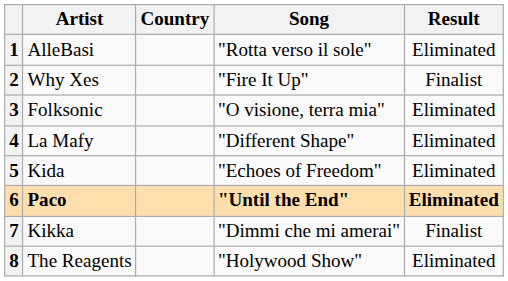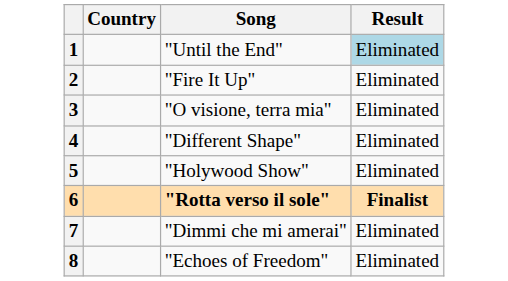 <table class="sortable wikitable plainrowheaders" style="margin: 1em auto 1em auto; text-align:center;">
 <tr>
 <th></th>
-<th>Artist</th>
 <th>Country</th>
 <th>Song</th>
 <th>Result</th>
 </tr>
 <tr>
 <th scope="row" style="text-align:center;">1</th>
-<td align="left">AlleBasi</td>
 <td align="left"></td>
-<td align="left">"Rotta verso il sole"</td>
+<td align="left">"Until the End"</td>
+<td data-sort-value="2" style="background: lightblue;">Eliminated</td>
+</tr>
+<tr>
+<th scope="row" style="text-align:center;">2</th>
+<td align="left"></td>
+<td align="left">"Fire It Up"</td>
 <td data-sort-value="2">Eliminated</td>
 </tr>
 <tr>
-<th scope="row" style="text-align:center;">2</th>
-<td align="left">Why Xes</td>
-<td align="left"></td>
-<td align="left">"Fire It Up"</td>
-<td data-sort-value="1">Finalist</td>
-</tr>
-<tr>
 <th scope="row" style="text-align:center;">3</th>
-<td align="left">Folksonic</td>
 <td align="left"></td>
 <td align="left">"O visione, terra mia"</td>
 <td data-sort-value="2">Eliminated</td>
 </tr>
 <tr>
 <th scope="row" style="text-align:center;">4</th>
-<td align="left">La Mafy</td>
 <td align="left"></td>
 <td align="left">"Different Shape"</td>
 <td data-sort-value="2">Eliminated</td>
 </tr>
 <tr>
 <th scope="row" style="text-align:center;">5</th>
-<td align="left">Kida</td>
+<td align="left"></td>
+<td align="left">"Holywood Show"</td>
+<td data-sort-value="2">Eliminated</td>
+</tr>
+<tr style="font-weight:bold; background:navajowhite;">
+<th scope="row" style="text-align:center; font-weight:bold; background:navajowhite;">6</th>
+<td align="left"></td>
+<td align="left">"Rotta verso il sole"</td>
+<td data-sort-value="1">Finalist</td>
+</tr>
+<tr>
+<th scope="row" style="text-align:center;">7</th>
+<td align="left"></td>
+<td align="left">"Dimmi che mi amerai"</td>
+<td data-sort-value="2">Eliminated</td>
+</tr>
+<tr>
+<th scope="row" style="text-align:center;">8</th>
 <td align="left"></td>
 <td align="left">"Echoes of Freedom"</td>
 <td data-sort-value="2">Eliminated</td>
 </tr>
-<tr style="font-weight:bold; background:navajowhite;">
-<th scope="row" style="text-align:center; font-weight:bold; background:navajowhite;">6</th>
-<td align="left">Paco</td>
-<td align="left"></td>
-<td align="left">"Until the End"</td>
-<td data-sort-value="2">Eliminated</td>
-</tr>
-<tr>
-<th scope="row" style="text-align:center;">7</th>
-<td align="left">Kikka</td>
-<td align="left"></td>
-<td align="left">"Dimmi che mi amerai"</td>
-<td data-sort-value="1">Finalist</td>
-</tr>
-<tr>
-<th scope="row" style="text-align:center;">8</th>
-<td align="left">The Reagents</td>
-<td align="left"></td>
-<td align="left">"Holywood Show"</td>
-<td data-sort-value="2">Eliminated</td>
-</tr>
 </table>
